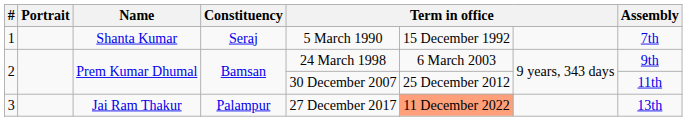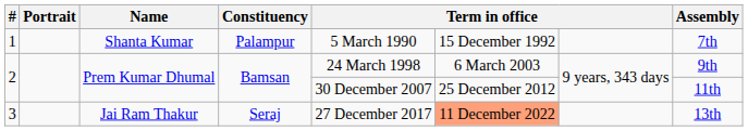 <table class="wikitable plainrowheaders" style="text-align:center">
 <tr align=center>
 <th>#</th>
 <th>Portrait</th>
 <th>Name</th>
 <th>Constituency</th>
 <th colspan="3">Term in office</th>
 <th>Assembly</th>
 </tr>
 <tr align="center">
 <td>1</td>
 <td></td>
 <td><a href='#'>Shanta Kumar</a></td>
-<td><a href='#'>Seraj</a></td>
+<td><a href='#'>Palampur</a></td>
 <td>5 March 1990</td>
 <td>15 December 1992</td>
 <td></td>
 <td><a href='#'>7th</a></td>
 </tr>
 <tr align="center">
 <td rowspan="2">2</td>
 <td rowspan="2"></td>
 <td rowspan="2"><a href='#'>Prem Kumar Dhumal</a></td>
 <td rowspan="2"><a href='#'>Bamsan</a></td>
 <td>24 March 1998</td>
 <td>6 March 2003</td>
 <td rowspan="2">9 years, 343 days</td>
 <td><a href='#'>9th</a></td>
 </tr>
 <tr align="center">
 <td>30 December 2007</td>
 <td>25 December 2012</td>
 <td><a href='#'>11th</a></td>
 </tr>
 <tr align="center">
 <td>3</td>
 <td></td>
 <td><a href='#'>Jai Ram Thakur</a></td>
-<td><a href='#'>Palampur</a></td>
+<td><a href='#'>Seraj</a></td>
 <td>27 December 2017</td>
 <td style="background: lightsalmon;">11 December 2022</td>
 <td></td>
 <td><a href='#'>13th</a></td>
 </tr>
 </table>
